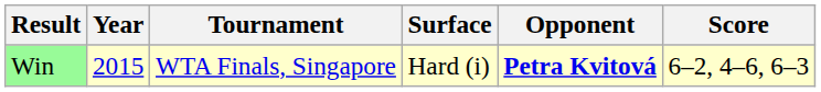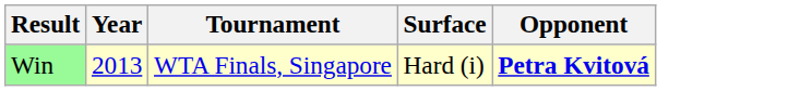 <table class="sortable wikitable">
 <tr>
 <th>Result</th>
 <th>Year</th>
 <th>Tournament</th>
 <th>Surface</th>
 <th>Opponent</th>
-<th>Score</th>
 </tr>
 <tr style="background:#ffc;">
 <td style="background:#98fb98;">Win</td>
-<td><a href='#'>2015</a></td>
+<td><a href='#'>2013</a></td>
 <td><a href='#'>WTA Finals, Singapore</a></td>
 <td>Hard (i)</td>
 <td><strong> <a href='#'>Petra Kvitová</a></strong></td>
-<td>6–2, 4–6, 6–3</td>
 </tr>
 </table>
